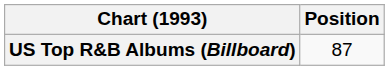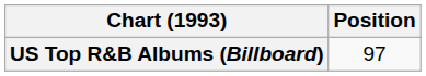 <table class="wikitable plainrowheaders" style="text-align:center">
 <tr>
 <th scope="col">Chart (1993)</th>
 <th scope="col">Position</th>
 </tr>
 <tr>
 <th scope="row">US Top R&B Albums (<em>Billboard</em>)</th>
-<td>87</td>
+<td>97</td>
 </tr>
 </table>
